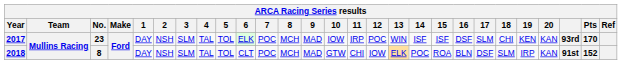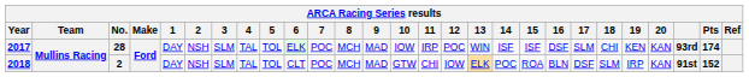 <table class="wikitable" style="text-align:center; font-size:75%">
 <tr>
 <th colspan="32"><a href='#'>ARCA Racing Series</a> results</th>
 </tr>
 <tr>
 <th>Year</th>
 <th>Team</th>
 <th>No.</th>
 <th>Make</th>
 <th>1</th>
 <th>2</th>
 <th>3</th>
 <th>4</th>
 <th>5</th>
 <th>6</th>
 <th>7</th>
 <th>8</th>
 <th>9</th>
 <th>10</th>
 <th>11</th>
 <th>12</th>
 <th>13</th>
 <th>14</th>
 <th>15</th>
 <th>16</th>
 <th>17</th>
 <th>18</th>
 <th>19</th>
 <th>20</th>
 <th></th>
 <th>Pts</th>
 <th>Ref</th>
 </tr>
 <tr>
 <th><a href='#'>2017</a></th>
 <th rowspan=2><a href='#'>Mullins Racing</a></th>
-<th>23</th>
+<th>28</th>
 <th rowspan=2><a href='#'>Ford</a></th>
 <td><a href='#'>DAY</a></td>
 <td><a href='#'>NSH</a></td>
 <td><a href='#'>SLM</a></td>
 <td><a href='#'>TAL</a></td>
 <td><a href='#'>TOL</a></td>
 <td style="background:#DFFFDF;"><a href='#'>ELK</a><br></td>
 <td><a href='#'>POC</a></td>
 <td><a href='#'>MCH</a></td>
 <td><a href='#'>MAD</a></td>
 <td><a href='#'>IOW</a></td>
 <td><a href='#'>IRP</a></td>
 <td><a href='#'>POC</a></td>
 <td><a href='#'>WIN</a></td>
 <td><a href='#'>ISF</a></td>
 <td><a href='#'>ISF</a></td>
 <td><a href='#'>DSF</a></td>
 <td><a href='#'>SLM</a></td>
 <td><a href='#'>CHI</a></td>
 <td><a href='#'>KEN</a></td>
 <td><a href='#'>KAN</a></td>
 <th>93rd</th>
-<th>170</th>
+<th>174</th>
 <th></th>
 </tr>
 <tr>
 <th><a href='#'>2018</a></th>
-<th>8</th>
+<th>2</th>
 <td><a href='#'>DAY</a></td>
 <td><a href='#'>NSH</a></td>
 <td><a href='#'>SLM</a></td>
 <td><a href='#'>TAL</a></td>
 <td><a href='#'>TOL</a></td>
 <td><a href='#'>CLT</a></td>
 <td><a href='#'>POC</a></td>
 <td><a href='#'>MCH</a></td>
 <td><a href='#'>MAD</a></td>
 <td><a href='#'>GTW</a></td>
 <td><a href='#'>CHI</a></td>
 <td><a href='#'>IOW</a></td>
 <td style="background:#FFDF9F;"><a href='#'>ELK</a><br></td>
 <td><a href='#'>POC</a></td>
 <td><a href='#'>ROA</a></td>
 <td><a href='#'>BLN</a></td>
 <td><a href='#'>DSF</a></td>
 <td><a href='#'>SLM</a></td>
 <td><a href='#'>IRP</a></td>
 <td><a href='#'>KAN</a></td>
 <th>91st</th>
 <th>152</th>
 <th></th>
 </tr>
 </table>
